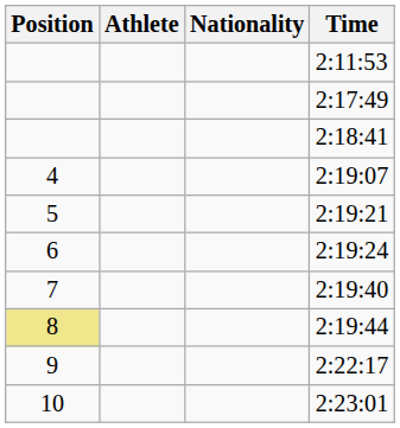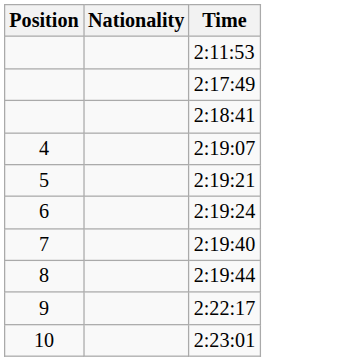 <table class="wikitable sortable">
 <tr>
 <th scope="col">Position</th>
-<th scope="col">Athlete</th>
 <th scope="col">Nationality</th>
 <th scope="col">Time</th>
 </tr>
 <tr>
 <td style="text-align:center"></td>
 <td></td>
-<td></td>
 <td>2:11:53 <strong></strong></td>
 </tr>
 <tr>
 <td style="text-align:center"></td>
-<td></td>
 <td></td>
 <td>2:17:49</td>
 </tr>
 <tr>
 <td style="text-align:center"></td>
 <td></td>
-<td></td>
 <td>2:18:41</td>
 </tr>
 <tr>
 <td style="text-align:center">4</td>
-<td></td>
 <td></td>
 <td>2:19:07</td>
 </tr>
 <tr>
 <td style="text-align:center">5</td>
 <td></td>
-<td></td>
 <td>2:19:21</td>
 </tr>
 <tr>
 <td style="text-align:center">6</td>
-<td></td>
 <td></td>
 <td>2:19:24</td>
 </tr>
 <tr>
 <td style="text-align:center">7</td>
 <td></td>
-<td></td>
 <td>2:19:40</td>
 </tr>
 <tr>
-<td style="background: khaki; text-align:center">8</td>
-<td></td>
+<td style="text-align:center">8</td>
 <td></td>
 <td>2:19:44</td>
 </tr>
 <tr>
 <td style="text-align:center">9</td>
 <td></td>
-<td></td>
 <td>2:22:17</td>
 </tr>
 <tr>
 <td style="text-align:center">10</td>
 <td></td>
-<td></td>
 <td>2:23:01</td>
 </tr>
 </table>
